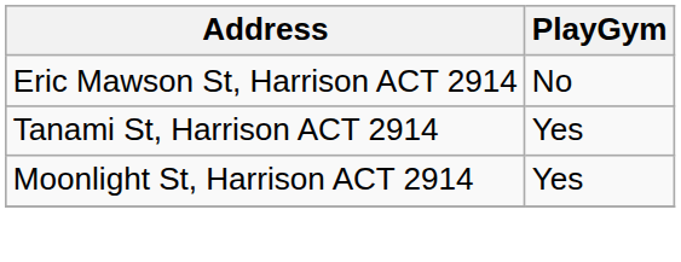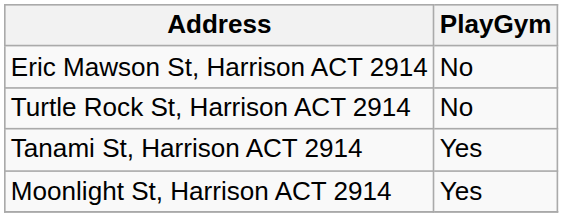 <table class="wikitable sortable">
 <tr>
 <th>Address</th>
 <th>PlayGym</th>
 </tr>
 <tr>
 <td>Eric Mawson St, Harrison ACT 2914</td>
+<td>No</td>
+</tr>
+<tr>
+<td>Turtle Rock St, Harrison ACT 2914</td>
 <td>No</td>
 </tr>
 <tr>
 <td>Tanami St, Harrison ACT 2914</td>
 <td>Yes</td>
 </tr>
 <tr>
 <td>Moonlight St, Harrison ACT 2914</td>
 <td>Yes</td>
 </tr>
 <tr>
 </tr>
 </table>
